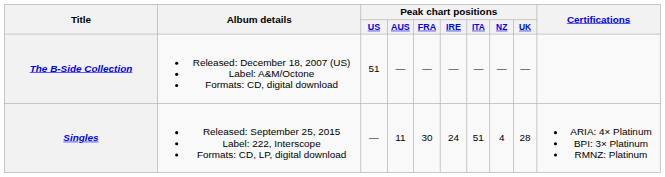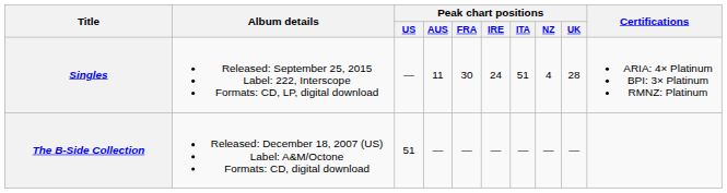 <table class="wikitable plainrowheaders" style="text-align:center;">
 <tr>
 <th scope="col" rowspan="2" style="width:15em;">Title</th>
 <th scope="col" rowspan="2" style="width:20em;">Album details</th>
 <th scope="col" colspan="7">Peak chart positions</th>
 <th scope="col" rowspan="2" style="width:12em;"><a href='#'>Certifications</a></th>
 </tr>
 <tr>
 <th scope="col" style="width:2.5em;font-size:90%;"><a href='#'>US</a><br></th>
 <th scope="col" style="width:2.5em;font-size:90%;"><a href='#'>AUS</a><br></th>
 <th scope="col" style="width:2.5em;font-size:90%;"><a href='#'>FRA</a><br></th>
 <th scope="col" style="width:2.5em;font-size:90%;"><a href='#'>IRE</a><br></th>
 <th scope="col" style="width:2.3em;font-size:85%;"><a href='#'>ITA</a><br></th>
 <th scope="col" style="width:2.3em;font-size:85%;"><a href='#'>NZ</a><br></th>
 <th scope="col" style="width:2.3em;font-size:85%;"><a href='#'>UK</a><br></th>
 </tr>
 <tr>
+<th scope="row"><em><a href='#'>Singles</a></em></th>
+<td><br><ul><li>Released: September 25, 2015</li><li>Label: 222, Interscope</li><li>Formats: CD, LP, digital download</li></ul></td>
+<td>—</td>
+<td>11<br></td>
+<td>30</td>
+<td>24</td>
+<td>51</td>
+<td>4</td>
+<td>28</td>
+<td><br><ul><li>ARIA: 4× Platinum</li><li>BPI: 3× Platinum</li><li>RMNZ: Platinum</li></ul></td>
+</tr>
+<tr>
 <th scope="row"><em><a href='#'>The B-Side Collection</a></em></th>
 <td><br><ul><li>Released: December 18, 2007 <span>(US)</span></li><li>Label: A&M/Octone</li><li>Formats: CD, digital download</li></ul></td>
 <td>51</td>
 <td>—</td>
 <td>—</td>
 <td>—</td>
 <td>—</td>
 <td>—</td>
 <td>—</td>
 <td></td>
 </tr>
-<tr>
-<th scope="row"><em><a href='#'>Singles</a></em></th>
-<td><br><ul><li>Released: September 25, 2015</li><li>Label: 222, Interscope</li><li>Formats: CD, LP, digital download</li></ul></td>
-<td>—</td>
-<td>11<br></td>
-<td>30</td>
-<td>24</td>
-<td>51</td>
-<td>4</td>
-<td>28</td>
-<td><br><ul><li>ARIA: 4× Platinum</li><li>BPI: 3× Platinum</li><li>RMNZ: Platinum</li></ul></td>
-</tr>
 </table>
